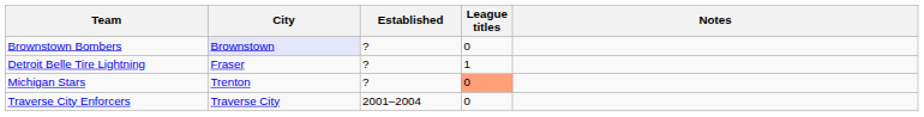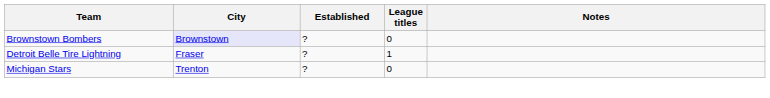 <table class="wikitable">
 <tr>
 <th bgcolor="#DDDDFF" width="20%">Team</th>
 <th bgcolor="#DDDDFF" width="15%">City</th>
 <th bgcolor="#DDDDFF" width="10%">Established</th>
 <th bgcolor="#DDDDFF" width="5%">League titles</th>
 <th bgcolor="#DDDDFF" width="40%">Notes</th>
 </tr>
 <tr>
 <td><a href='#'>Brownstown Bombers</a></td>
 <td style="background: lavender;"><a href='#'>Brownstown</a></td>
 <td>?</td>
 <td>0</td>
 <td></td>
 </tr>
 <tr>
 <td><a href='#'>Detroit Belle Tire Lightning</a></td>
 <td><a href='#'>Fraser</a></td>
 <td>?</td>
 <td>1</td>
 <td></td>
 </tr>
 <tr>
 <td><a href='#'>Michigan Stars</a></td>
 <td><a href='#'>Trenton</a></td>
 <td>?</td>
-<td style="background: lightsalmon;">0</td>
-<td></td>
-</tr>
-<tr>
-<td><a href='#'>Traverse City Enforcers</a></td>
-<td><a href='#'>Traverse City</a></td>
-<td>2001–2004</td>
 <td>0</td>
 <td></td>
 </tr>
 </table>
